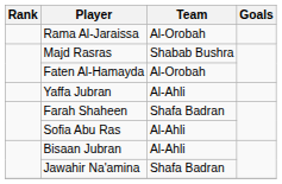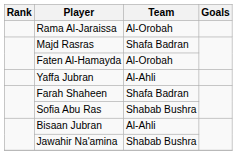 <table class="wikitable">
 <tr>
 <th>Rank</th>
 <th>Player</th>
 <th>Team</th>
 <th>Goals</th>
 </tr>
 <tr>
 <td></td>
 <td> Rama Al-Jaraissa</td>
 <td>Al-Orobah</td>
 <td></td>
 </tr>
 <tr>
 <td rowspan=2></td>
 <td> Majd Rasras</td>
-<td>Shabab Bushra</td>
+<td>Shafa Badran</td>
 <td rowspan=2></td>
 </tr>
 <tr>
 <td> Faten Al-Hamayda</td>
 <td>Al-Orobah</td>
 </tr>
 <tr>
 <td></td>
 <td> Yaffa Jubran</td>
 <td>Al-Ahli</td>
 <td></td>
 </tr>
 <tr>
 <td rowspan=2></td>
 <td> Farah Shaheen</td>
 <td>Shafa Badran</td>
 <td rowspan=2></td>
 </tr>
 <tr>
 <td> Sofia Abu Ras</td>
-<td>Al-Ahli</td>
+<td>Shabab Bushra</td>
 </tr>
 <tr>
 <td rowspan=2></td>
 <td> Bisaan Jubran</td>
 <td>Al-Ahli</td>
 <td rowspan=2></td>
 </tr>
 <tr>
 <td> Jawahir Na'amina</td>
-<td>Shafa Badran</td>
+<td>Shabab Bushra</td>
 </tr>
 <tr>
 </tr>
 </table>
